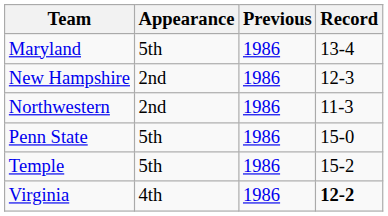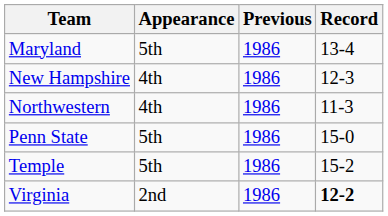 <table class="wikitable sortable">
 <tr>
 <th>Team</th>
 <th>Appearance</th>
 <th>Previous</th>
 <th>Record</th>
 </tr>
 <tr>
 <td><a href='#'>Maryland</a></td>
 <td>5th</td>
 <td><a href='#'>1986</a></td>
 <td>13-4</td>
 </tr>
 <tr>
 <td><a href='#'>New Hampshire</a></td>
-<td>2nd</td>
+<td>4th</td>
 <td><a href='#'>1986</a></td>
 <td>12-3</td>
 </tr>
 <tr>
 <td><a href='#'>Northwestern</a></td>
-<td>2nd</td>
+<td>4th</td>
 <td><a href='#'>1986</a></td>
 <td>11-3</td>
 </tr>
 <tr>
 <td><a href='#'>Penn State</a></td>
 <td>5th</td>
 <td><a href='#'>1986</a></td>
 <td>15-0</td>
 </tr>
 <tr>
 <td><a href='#'>Temple</a></td>
 <td>5th</td>
 <td><a href='#'>1986</a></td>
 <td>15-2</td>
 </tr>
 <tr>
 <td><a href='#'>Virginia</a></td>
-<td>4th</td>
+<td>2nd</td>
 <td><a href='#'>1986</a></td>
 <td><strong>12-2</strong></td>
 </tr>
 </table>
